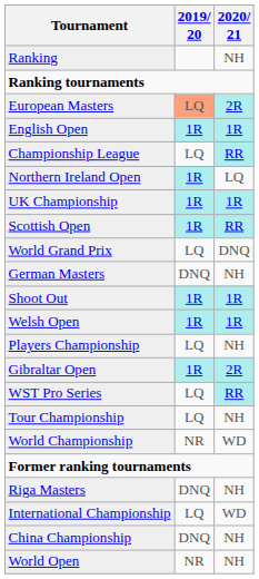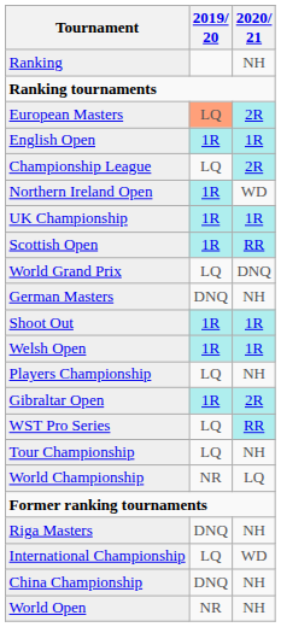 <table class="wikitable" style="font-size:85%;">
 <tr>
 <th>Tournament</th>
 <th><a href='#'>2019/<br>20</a></th>
 <th><a href='#'>2020/<br>21</a></th>
 </tr>
 <tr>
 <td style="background:#EFEFEF;"><a href='#'>Ranking</a></td>
 <td align="center"></td>
 <td align="center" style="color:#555555;">NH</td>
 </tr>
 <tr>
 <td colspan="10"><strong>Ranking tournaments</strong></td>
 </tr>
 <tr>
 <td style="background:#EFEFEF;"><a href='#'>European Masters</a></td>
 <td align="center" style="background: lightsalmon; color:#555555;">LQ</td>
 <td align="center" style="background:#afeeee;"><a href='#'>2R</a></td>
 </tr>
 <tr>
 <td style="background:#EFEFEF;"><a href='#'>English Open</a></td>
 <td align="center" style="background:#afeeee;"><a href='#'>1R</a></td>
 <td align="center" style="background:#afeeee;"><a href='#'>1R</a></td>
 </tr>
 <tr>
 <td style="background:#EFEFEF;"><a href='#'>Championship League</a></td>
 <td align="center" style="color:#555555;">LQ</td>
-<td align="center" style="background:#afeeee;"><a href='#'>RR</a></td>
+<td align="center" style="background:#afeeee;"><a href='#'>2R</a></td>
 </tr>
 <tr>
 <td style="background:#EFEFEF;"><a href='#'>Northern Ireland Open</a></td>
 <td align="center" style="background:#afeeee;"><a href='#'>1R</a></td>
-<td align="center" style="color:#555555;">LQ</td>
+<td align="center" style="color:#555555;">WD</td>
 </tr>
 <tr>
 <td style="background:#EFEFEF;"><a href='#'>UK Championship</a></td>
 <td align="center" style="background:#afeeee;"><a href='#'>1R</a></td>
 <td align="center" style="background:#afeeee;"><a href='#'>1R</a></td>
 </tr>
 <tr>
 <td style="background:#EFEFEF;"><a href='#'>Scottish Open</a></td>
 <td align="center" style="background:#afeeee;"><a href='#'>1R</a></td>
 <td align="center" style="background:#afeeee;"><a href='#'>RR</a></td>
 </tr>
 <tr>
 <td style="background:#EFEFEF;"><a href='#'>World Grand Prix</a></td>
 <td align="center" style="color:#555555;">LQ</td>
 <td align="center" style="color:#555555;">DNQ</td>
 </tr>
 <tr>
 <td style="background:#EFEFEF;"><a href='#'>German Masters</a></td>
 <td align="center" style="color:#555555;">DNQ</td>
 <td align="center" style="color:#555555;">NH</td>
 </tr>
 <tr>
 <td style="background:#EFEFEF;"><a href='#'>Shoot Out</a></td>
 <td align="center" style="background:#afeeee;"><a href='#'>1R</a></td>
 <td align="center" style="background:#afeeee;"><a href='#'>1R</a></td>
 </tr>
 <tr>
 <td style="background:#EFEFEF;"><a href='#'>Welsh Open</a></td>
 <td align="center" style="background:#afeeee;"><a href='#'>1R</a></td>
 <td align="center" style="background:#afeeee;"><a href='#'>1R</a></td>
 </tr>
 <tr>
 <td style="background:#EFEFEF;"><a href='#'>Players Championship</a></td>
 <td align="center" style="color:#555555;">LQ</td>
 <td align="center" style="color:#555555;">NH</td>
 </tr>
 <tr>
 <td style="background:#EFEFEF;"><a href='#'>Gibraltar Open</a></td>
 <td align="center" style="background:#afeeee;"><a href='#'>1R</a></td>
 <td align="center" style="background:#afeeee;"><a href='#'>2R</a></td>
 </tr>
 <tr>
 <td style="background:#EFEFEF;"><a href='#'>WST Pro Series</a></td>
 <td align="center" style="color:#555555;">LQ</td>
 <td align="center" style="background:#afeeee;"><a href='#'>RR</a></td>
 </tr>
 <tr>
 <td style="background:#EFEFEF;"><a href='#'>Tour Championship</a></td>
 <td align="center" style="color:#555555;">LQ</td>
 <td align="center" style="color:#555555;">NH</td>
 </tr>
 <tr>
 <td style="background:#EFEFEF;"><a href='#'>World Championship</a></td>
 <td align="center" style="color:#555555;">NR</td>
-<td align="center" style="color:#555555;">WD</td>
+<td align="center" style="color:#555555;">LQ</td>
 </tr>
 <tr>
 <td colspan="10"><strong>Former ranking tournaments</strong></td>
 </tr>
 <tr>
 <td style="background:#EFEFEF;"><a href='#'>Riga Masters</a></td>
 <td align="center" style="color:#555555;">DNQ</td>
 <td align="center" style="color:#555555;">NH</td>
 </tr>
 <tr>
 <td style="background:#EFEFEF;"><a href='#'>International Championship</a></td>
 <td align="center" style="color:#555555;">LQ</td>
 <td align="center" style="color:#555555;">WD</td>
 </tr>
 <tr>
 <td style="background:#EFEFEF;"><a href='#'>China Championship</a></td>
 <td align="center" style="color:#555555;">DNQ</td>
 <td align="center" style="color:#555555;">NH</td>
 </tr>
 <tr>
 <td style="background:#EFEFEF;"><a href='#'>World Open</a></td>
 <td align="center" style="color:#555555;">NR</td>
 <td align="center" style="color:#555555;">NH</td>
 </tr>
 </table>
